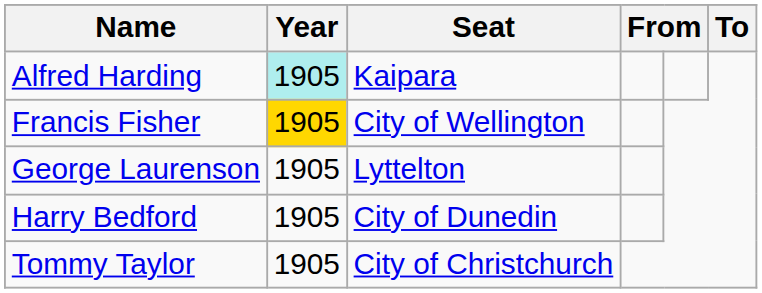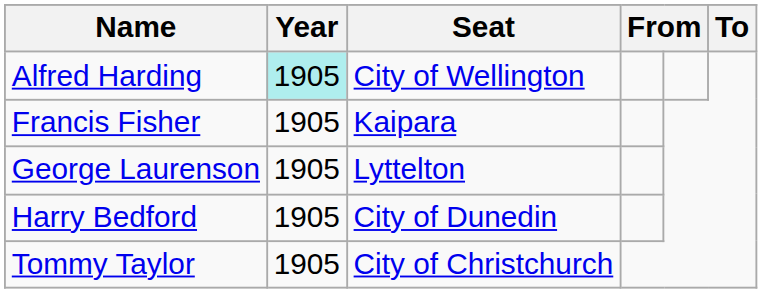 <table class="wikitable">
 <tr align=center>
 <th>Name</th>
 <th>Year</th>
 <th>Seat</th>
 <th colspan=2>From</th>
 <th colspan=2>To</th>
 </tr>
 <tr>
 <td><a href='#'>Alfred Harding</a></td>
 <td style="background: paleturquoise;">1905</td>
-<td><a href='#'>Kaipara</a></td>
+<td><a href='#'>City of Wellington</a></td>
 <td></td>
 <td></td>
 </tr>
 <tr>
 <td><a href='#'>Francis Fisher</a></td>
-<td style="background: gold;">1905</td>
-<td><a href='#'>City of Wellington</a></td>
+<td>1905</td>
+<td><a href='#'>Kaipara</a></td>
 <td></td>
 </tr>
 <tr>
 <td><a href='#'>George Laurenson</a></td>
 <td>1905</td>
 <td><a href='#'>Lyttelton</a></td>
 <td></td>
 </tr>
 <tr>
 <td><a href='#'>Harry Bedford</a></td>
 <td>1905</td>
 <td><a href='#'>City of Dunedin</a></td>
 <td></td>
 </tr>
 <tr>
 <td><a href='#'>Tommy Taylor</a></td>
 <td>1905</td>
 <td><a href='#'>City of Christchurch</a></td>
 </tr>
 </table>
